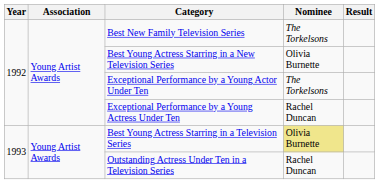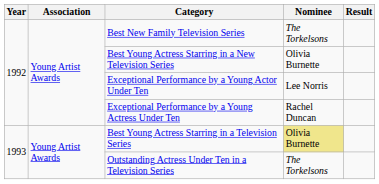 <table class="wikitable">
 <tr>
 <th>Year</th>
 <th>Association</th>
 <th>Category</th>
 <th>Nominee</th>
 <th>Result</th>
 </tr>
 <tr>
 <td rowspan="4">1992</td>
 <td rowspan="4"><a href='#'>Young Artist Awards</a></td>
 <td><a href='#'>Best New Family Television Series</a></td>
 <td><em>The Torkelsons</em></td>
 <td></td>
 </tr>
 <tr>
 <td><a href='#'>Best Young Actress Starring in a New Television Series</a></td>
 <td>Olivia Burnette</td>
 <td></td>
 </tr>
 <tr>
 <td><a href='#'>Exceptional Performance by a Young Actor Under Ten</a></td>
-<td><em>The Torkelsons</em></td>
+<td>Lee Norris</td>
 <td></td>
 </tr>
 <tr>
 <td><a href='#'>Exceptional Performance by a Young Actress Under Ten</a></td>
 <td>Rachel Duncan</td>
 <td></td>
 </tr>
 <tr>
 <td rowspan="2">1993</td>
 <td rowspan="2"><a href='#'>Young Artist Awards</a></td>
 <td><a href='#'>Best Young Actress Starring in a Television Series</a></td>
 <td style="background: khaki;">Olivia Burnette</td>
 <td></td>
 </tr>
 <tr>
 <td><a href='#'>Outstanding Actress Under Ten in a Television Series</a></td>
-<td>Rachel Duncan</td>
+<td><em>The Torkelsons</em></td>
 <td></td>
 </tr>
 </table>
